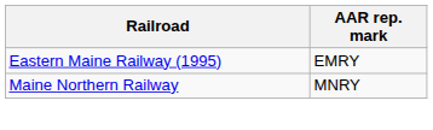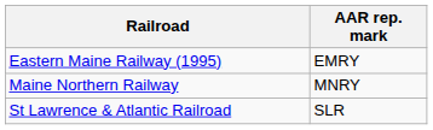 <table class="wikitable" border="1">
 <tr>
 <th width="300px">Railroad</th>
 <th width="110px">AAR rep. mark</th>
 </tr>
 <tr>
 <td width="300px"><a href='#'>Eastern Maine Railway (1995)</a></td>
 <td width="110px">EMRY</td>
 </tr>
 <tr>
 <td width="300px"><a href='#'>Maine Northern Railway</a></td>
 <td width="110px">MNRY</td>
 </tr>
+<tr>
+<td width="300px"><a href='#'>St Lawrence & Atlantic Railroad</a></td>
+<td width="110px">SLR</td>
+</tr>
 </table>
